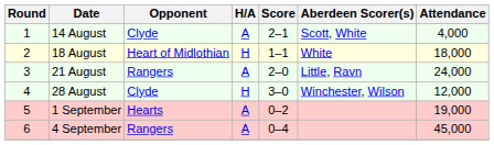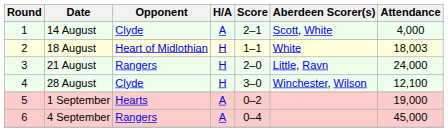 <table class="wikitable" style="text-align:center">
 <tr>
 <th>Round</th>
 <th>Date</th>
 <th>Opponent</th>
 <th>H/A</th>
 <th>Score</th>
 <th>Aberdeen Scorer(s)</th>
 <th>Attendance</th>
 </tr>
 <tr bgcolor=#EEFFEE>
 <td>1</td>
 <td align=left>14 August</td>
 <td align=left><a href='#'>Clyde</a></td>
 <td><a href='#'>A</a></td>
 <td>2–1</td>
 <td align=left><a href='#'>Scott</a>, <a href='#'>White</a></td>
 <td>4,000</td>
 </tr>
 <tr bgcolor=#FFFFDD>
 <td>2</td>
 <td align=left>18 August</td>
 <td align=left><a href='#'>Heart of Midlothian</a></td>
 <td><a href='#'>H</a></td>
 <td>1–1</td>
 <td align=left><a href='#'>White</a></td>
-<td>18,000</td>
+<td>18,003</td>
 </tr>
 <tr bgcolor=#EEFFEE>
 <td>3</td>
 <td align=left>21 August</td>
 <td align=left><a href='#'>Rangers</a></td>
-<td><a href='#'>A</a></td>
+<td><a href='#'>H</a></td>
 <td>2–0</td>
 <td align=left><a href='#'>Little</a>, <a href='#'>Ravn</a></td>
 <td>24,000</td>
 </tr>
 <tr bgcolor=#EEFFEE>
 <td>4</td>
 <td align=left>28 August</td>
 <td align=left><a href='#'>Clyde</a></td>
 <td><a href='#'>H</a></td>
 <td>3–0</td>
 <td align=left><a href='#'>Winchester</a>, <a href='#'>Wilson</a></td>
-<td>12,000</td>
+<td>12,100</td>
 </tr>
 <tr bgcolor=#FFCCCC>
 <td>5</td>
 <td align=left>1 September</td>
 <td align=left><a href='#'>Hearts</a></td>
 <td><a href='#'>A</a></td>
 <td>0–2</td>
 <td align=left></td>
 <td>19,000</td>
 </tr>
 <tr bgcolor=#FFCCCC>
 <td>6</td>
 <td align=left>4 September</td>
 <td align=left><a href='#'>Rangers</a></td>
 <td><a href='#'>A</a></td>
 <td>0–4</td>
 <td align=left></td>
 <td>45,000</td>
 </tr>
 <tr>
 </tr>
 </table>
